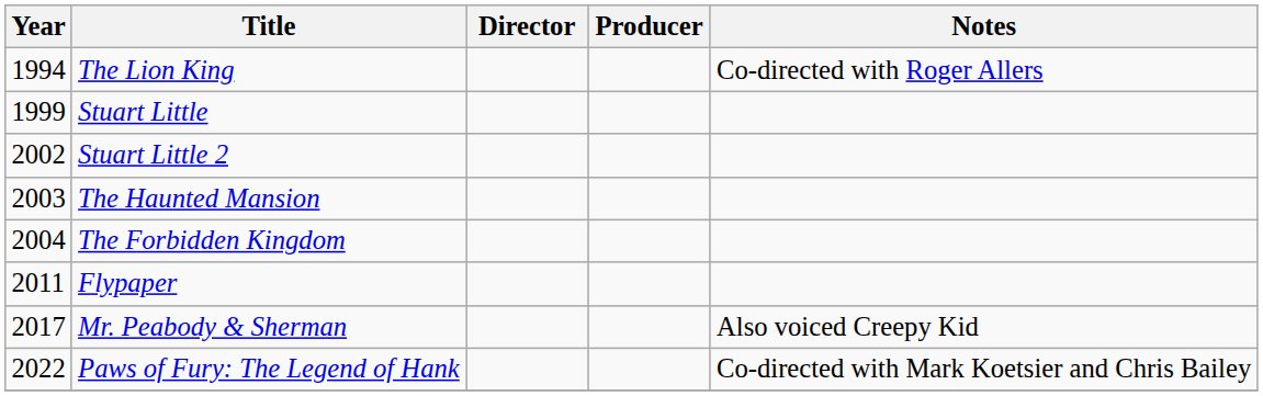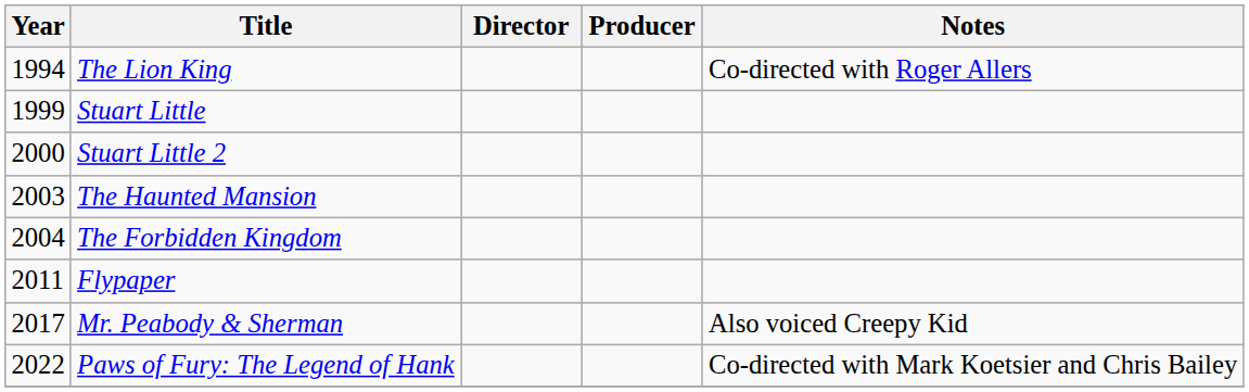 <table class="wikitable">
 <tr>
 <th>Year</th>
 <th>Title</th>
 <th width="65">Director</th>
 <th width="65">Producer</th>
 <th>Notes</th>
 </tr>
 <tr>
 <td>1994</td>
 <td><em><a href='#'>The Lion King</a></em></td>
 <td></td>
 <td></td>
 <td>Co-directed with <a href='#'>Roger Allers</a></td>
 </tr>
 <tr>
 <td>1999</td>
 <td><em><a href='#'>Stuart Little</a></em></td>
 <td></td>
 <td></td>
 <td></td>
 </tr>
 <tr>
-<td>2002</td>
+<td>2000</td>
 <td><em><a href='#'>Stuart Little 2</a></em></td>
 <td></td>
 <td></td>
 <td></td>
 </tr>
 <tr>
 <td>2003</td>
 <td><em><a href='#'>The Haunted Mansion</a></em></td>
 <td></td>
 <td></td>
 <td></td>
 </tr>
 <tr>
 <td>2004</td>
 <td><em><a href='#'>The Forbidden Kingdom</a></em></td>
 <td></td>
 <td></td>
 <td></td>
 </tr>
 <tr>
 <td>2011</td>
 <td><em><a href='#'>Flypaper</a></em></td>
 <td></td>
 <td></td>
 <td></td>
 </tr>
 <tr>
 <td>2017</td>
 <td><em><a href='#'>Mr. Peabody & Sherman</a></em></td>
 <td></td>
 <td></td>
 <td>Also voiced Creepy Kid</td>
 </tr>
 <tr>
 <td>2022</td>
 <td><em><a href='#'>Paws of Fury: The Legend of Hank</a></em></td>
 <td></td>
 <td></td>
 <td>Co-directed with Mark Koetsier and Chris Bailey</td>
 </tr>
 <tr>
 </tr>
 </table>
